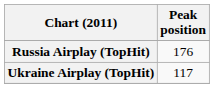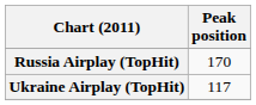 <table class="wikitable sortable plainrowheaders" style="text-align:center">
 <tr>
 <th scope="col">Chart (2011)</th>
 <th scope="col">Peak<br>position</th>
 </tr>
 <tr>
 </tr>
 <tr>
 <th scope="row">Russia Airplay (TopHit)</th>
-<td>176</td>
+<td>170</td>
 </tr>
 <tr>
 <th scope="row">Ukraine Airplay (TopHit)</th>
 <td>117</td>
 </tr>
 <tr>
 </tr>
 </table>
